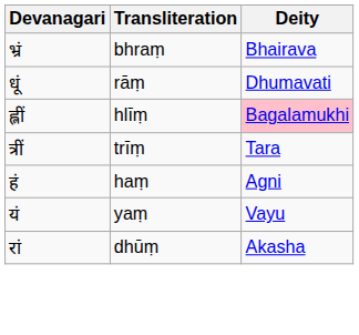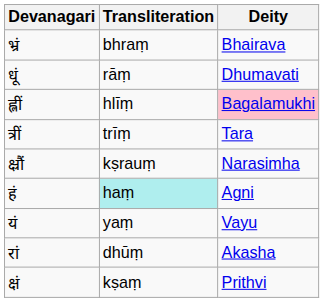 <table class="wikitable">
 <tr>
 <th>Devanagari</th>
 <th>Transliteration</th>
 <th>Deity</th>
 </tr>
 <tr>
 <td>भ्रं</td>
 <td>bhraṃ</td>
 <td><a href='#'>Bhairava</a></td>
 </tr>
 <tr>
 <td>धूं</td>
 <td>rāṃ</td>
 <td><a href='#'>Dhumavati</a></td>
 </tr>
 <tr>
 <td>ह्लीं</td>
 <td>hlīṃ</td>
 <td style="background: pink;"><a href='#'>Bagalamukhi</a></td>
 </tr>
 <tr>
 <td>त्रीं</td>
 <td>trīṃ</td>
 <td><a href='#'>Tara</a></td>
 </tr>
 <tr>
+<td>क्ष्रौं</td>
+<td>kṣrauṃ</td>
+<td><a href='#'>Narasimha</a></td>
+</tr>
+<tr>
 <td>हं</td>
-<td>haṃ</td>
+<td style="background: paleturquoise;">haṃ</td>
 <td><a href='#'>Agni</a></td>
 </tr>
 <tr>
 <td>यं</td>
 <td>yaṃ</td>
 <td><a href='#'>Vayu</a></td>
 </tr>
 <tr>
 <td>रां</td>
 <td>dhūṃ</td>
 <td><a href='#'>Akasha</a></td>
 </tr>
+<tr>
+<td>क्षं</td>
+<td>kṣaṃ</td>
+<td><a href='#'>Prithvi</a></td>
+</tr>
 </table>
